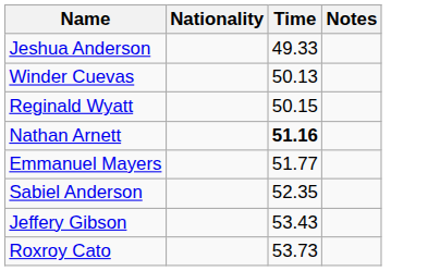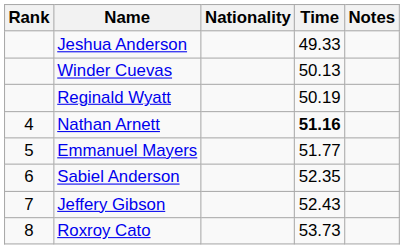 <table class="wikitable sortable" style="text-align:center">
 <tr>
+<th>Rank</th>
 <th>Name</th>
 <th>Nationality</th>
 <th>Time</th>
 <th>Notes</th>
 </tr>
 <tr>
+<td></td>
 <td align=left><a href='#'>Jeshua Anderson</a></td>
 <td align=left></td>
 <td>49.33</td>
 <td></td>
 </tr>
 <tr>
+<td></td>
 <td align=left><a href='#'>Winder Cuevas</a></td>
 <td align=left></td>
 <td>50.13</td>
 <td></td>
 </tr>
 <tr>
+<td></td>
 <td align=left><a href='#'>Reginald Wyatt</a></td>
 <td align=left></td>
-<td>50.15</td>
+<td>50.19</td>
 <td></td>
 </tr>
 <tr>
+<td>4</td>
 <td align=left><a href='#'>Nathan Arnett</a></td>
 <td align=left></td>
 <td><strong>51.16</strong></td>
 <td></td>
 </tr>
 <tr>
+<td>5</td>
 <td align=left><a href='#'>Emmanuel Mayers</a></td>
 <td align=left></td>
 <td>51.77</td>
 <td></td>
 </tr>
 <tr>
+<td>6</td>
 <td align=left><a href='#'>Sabiel Anderson</a></td>
 <td align=left></td>
 <td>52.35</td>
 <td></td>
 </tr>
 <tr>
+<td>7</td>
 <td align=left><a href='#'>Jeffery Gibson</a></td>
 <td align=left></td>
-<td>53.43</td>
+<td>52.43</td>
 <td></td>
 </tr>
 <tr>
+<td>8</td>
 <td align=left><a href='#'>Roxroy Cato</a></td>
 <td align=left></td>
 <td>53.73</td>
 <td></td>
 </tr>
 </table>
